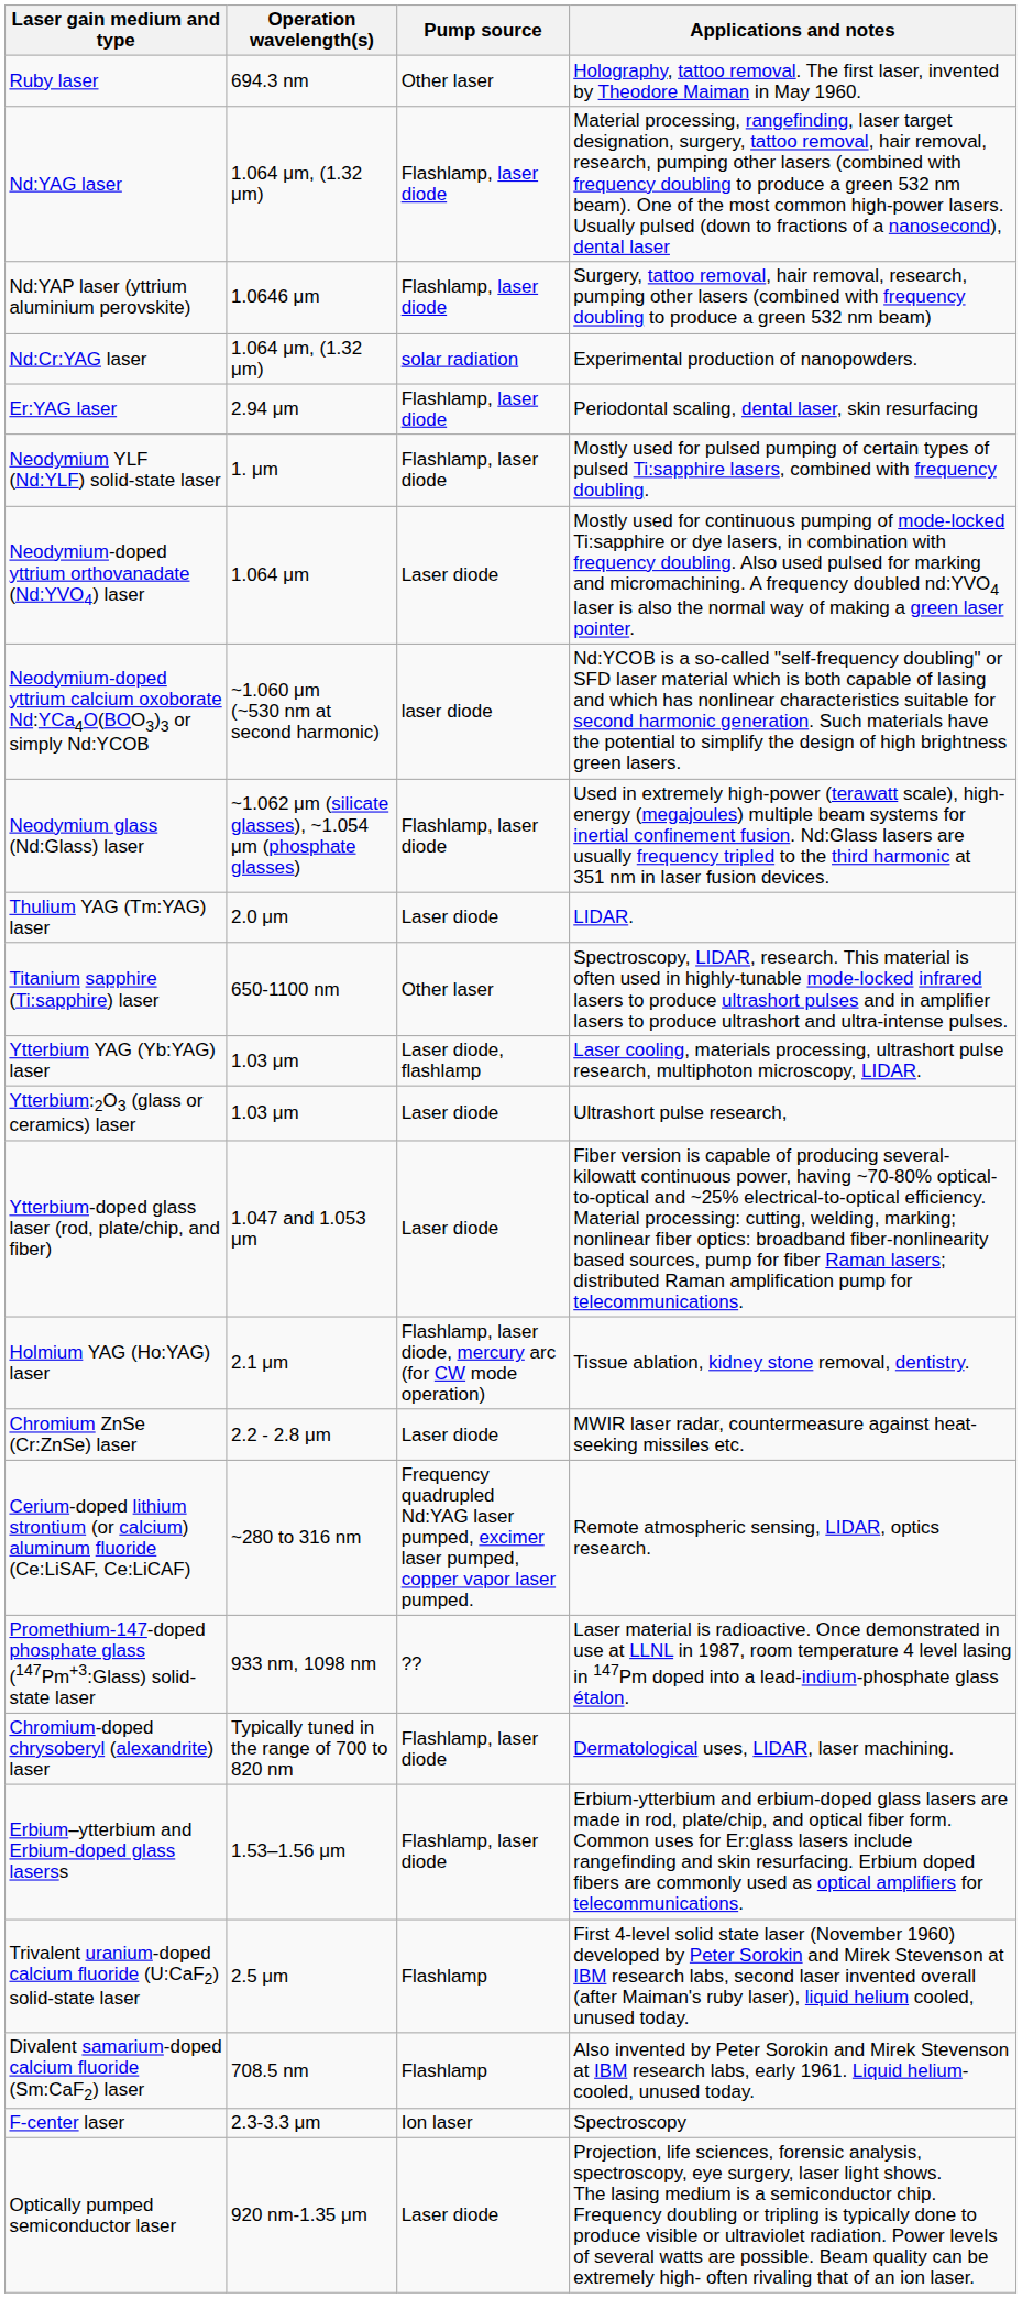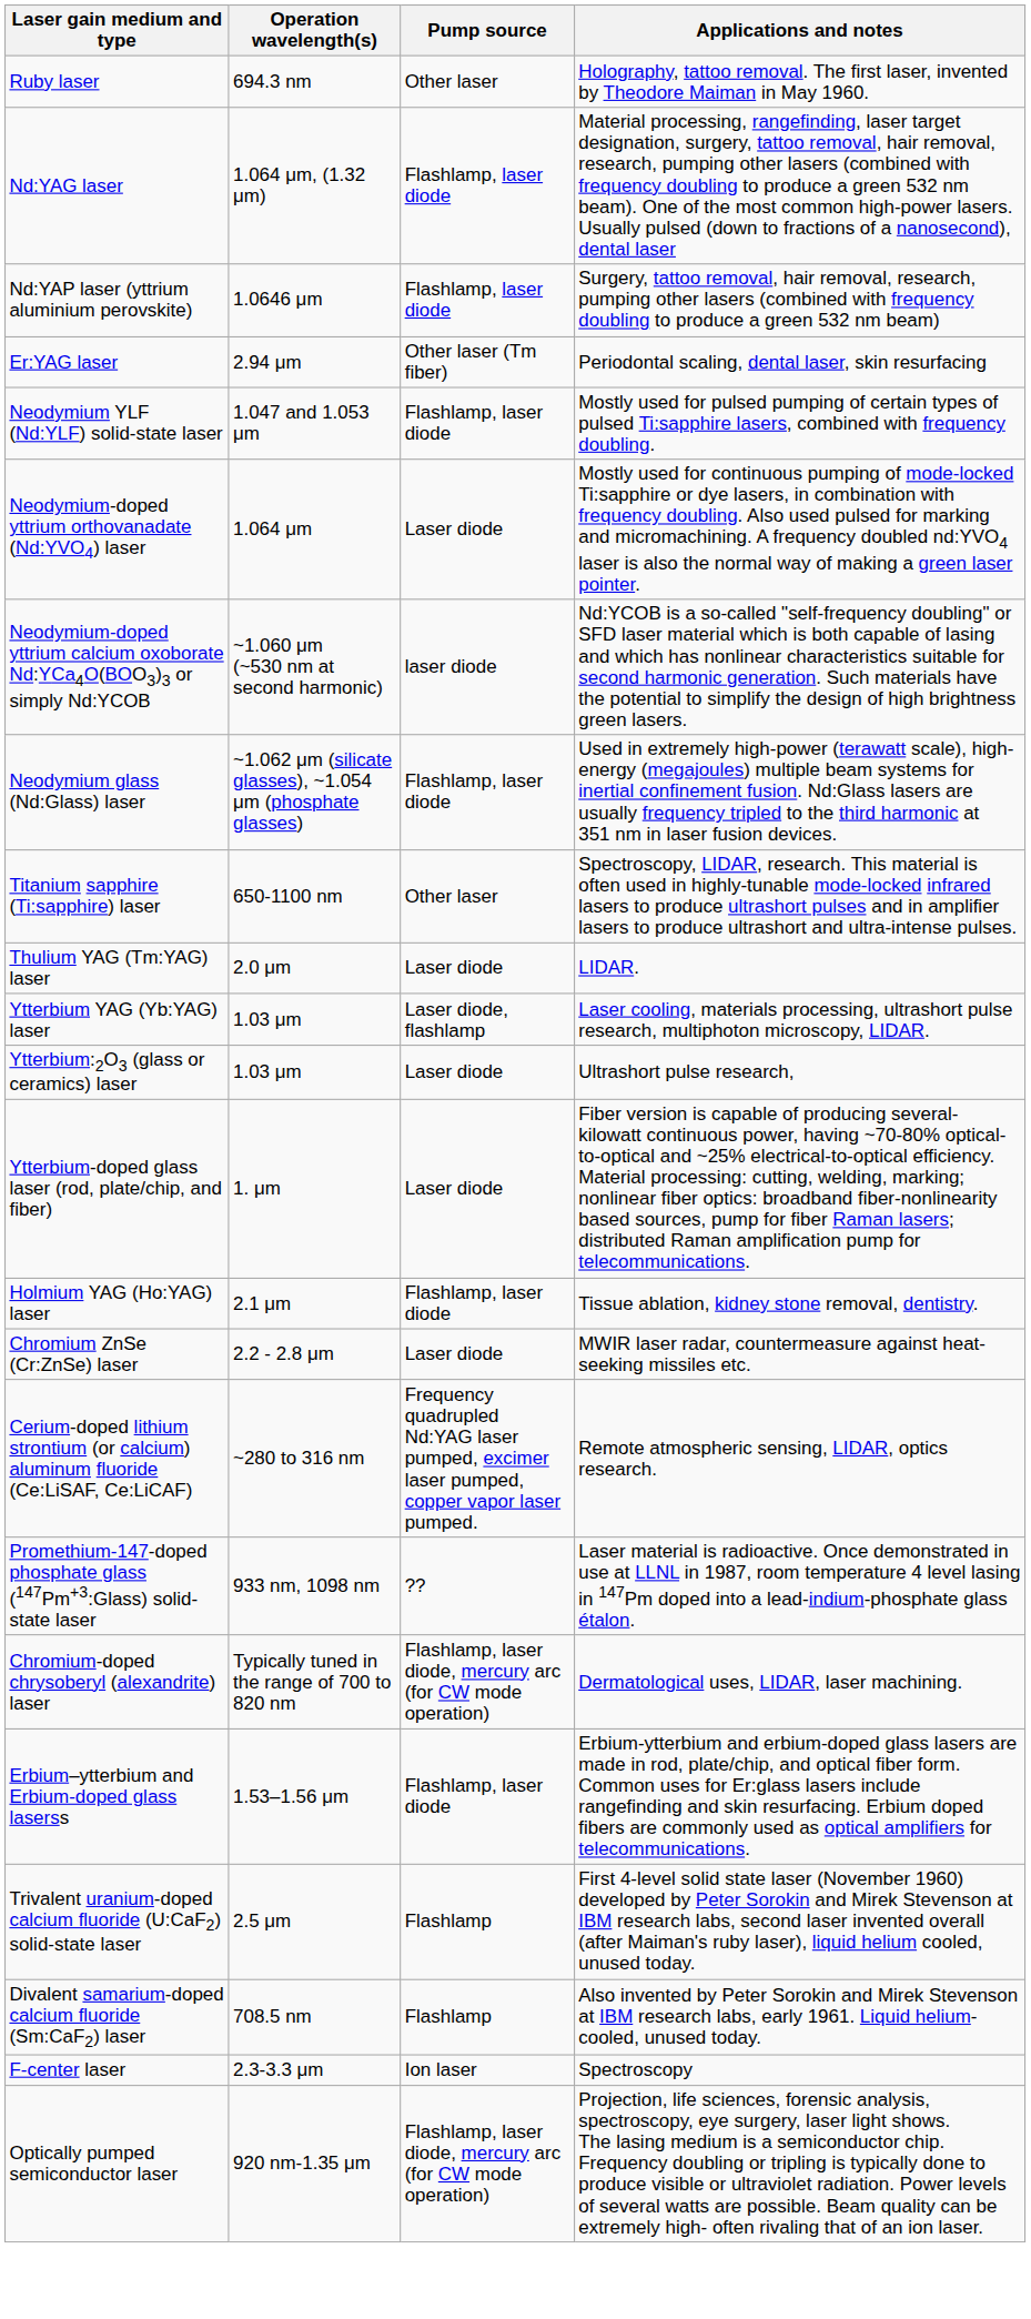 <table class="wikitable sortable">
 <tr>
 <th>Laser gain medium and type</th>
 <th class="unsortable">Operation wavelength(s)</th>
 <th class="unsortable">Pump source</th>
 <th class="unsortable">Applications and notes</th>
 </tr>
 <tr>
 <td><a href='#'>Ruby laser</a></td>
 <td>694.3 nm</td>
 <td>Other laser</td>
 <td><a href='#'>Holography</a>, <a href='#'>tattoo removal</a>. The first laser, invented by <a href='#'>Theodore Maiman</a> in May 1960.</td>
 </tr>
 <tr>
 <td><a href='#'>Nd:YAG laser</a></td>
 <td>1.064 μm, (1.32 μm)</td>
 <td>Flashlamp, <a href='#'>laser diode</a></td>
 <td>Material processing, <a href='#'>rangefinding</a>, laser target designation, surgery, <a href='#'>tattoo removal</a>, hair removal, research, pumping other lasers (combined with <a href='#'>frequency doubling</a> to produce a green 532 nm beam). One of the most common high-power lasers. Usually pulsed (down to fractions of a <a href='#'>nanosecond</a>), <a href='#'>dental laser</a></td>
 </tr>
 <tr>
 <td>Nd:YAP laser (yttrium aluminium perovskite)</td>
 <td>1.0646 μm</td>
 <td>Flashlamp, <a href='#'>laser diode</a></td>
 <td>Surgery, <a href='#'>tattoo removal</a>, hair removal, research, pumping other lasers (combined with <a href='#'>frequency doubling</a> to produce a green 532 nm beam)</td>
 </tr>
 <tr>
-<td><a href='#'>Nd:Cr:YAG</a> laser</td>
-<td>1.064 μm, (1.32 μm)</td>
-<td><a href='#'>solar radiation</a></td>
-<td>Experimental production of nanopowders.</td>
-</tr>
-<tr>
 <td><a href='#'>Er:YAG laser</a></td>
 <td>2.94 μm</td>
-<td>Flashlamp, <a href='#'>laser diode</a></td>
+<td>Other laser (Tm fiber)</td>
 <td>Periodontal scaling, <a href='#'>dental laser</a>, skin resurfacing</td>
 </tr>
 <tr>
 <td><a href='#'>Neodymium</a> YLF (<a href='#'>Nd:YLF</a>) solid-state laser</td>
-<td>1. μm</td>
+<td>1.047 and 1.053 μm</td>
 <td>Flashlamp, laser diode</td>
 <td>Mostly used for pulsed pumping of certain types of pulsed <a href='#'>Ti:sapphire lasers</a>, combined with <a href='#'>frequency doubling</a>.</td>
 </tr>
 <tr>
 <td><a href='#'>Neodymium</a>-doped <a href='#'>yttrium orthovanadate</a> (<a href='#'>Nd:YVO<sub>4</sub></a>) laser</td>
 <td>1.064 μm</td>
 <td>Laser diode</td>
 <td>Mostly used for continuous pumping of <a href='#'>mode-locked</a> Ti:sapphire or dye lasers, in combination with <a href='#'>frequency doubling</a>. Also used pulsed for marking and micromachining. A frequency doubled nd:YVO<sub>4</sub> laser is also the normal way of making a <a href='#'>green laser pointer</a>.</td>
 </tr>
 <tr>
 <td><a href='#'>Neodymium-doped yttrium calcium oxoborate</a> <a href='#'>Nd</a>:<a href='#'>Y</a><a href='#'>Ca</a><sub>4</sub><a href='#'>O</a>(<a href='#'>BO</a>O<sub>3</sub>)<sub>3</sub> or simply Nd:YCOB</td>
 <td>~1.060 μm (~530 nm at second harmonic)</td>
 <td>laser diode</td>
 <td>Nd:YCOB is a so-called "self-frequency doubling" or SFD laser material which is both capable of lasing and which has nonlinear characteristics suitable for <a href='#'>second harmonic generation</a>. Such materials have the potential to simplify the design of high brightness green lasers.</td>
 </tr>
 <tr>
 <td><a href='#'>Neodymium glass</a> (Nd:Glass) laser</td>
 <td>~1.062 μm (<a href='#'>silicate glasses</a>), ~1.054 μm (<a href='#'>phosphate glasses</a>)</td>
 <td>Flashlamp, laser diode</td>
 <td>Used in extremely high-power (<a href='#'>terawatt</a> scale), high-energy (<a href='#'>megajoules</a>) multiple beam systems for <a href='#'>inertial confinement fusion</a>. Nd:Glass lasers are usually <a href='#'>frequency tripled</a> to the <a href='#'>third harmonic</a> at 351 nm in laser fusion devices.</td>
 </tr>
 <tr>
+<td><a href='#'>Titanium</a> <a href='#'>sapphire</a> (<a href='#'>Ti:sapphire</a>) laser</td>
+<td>650-1100 nm</td>
+<td>Other laser</td>
+<td>Spectroscopy, <a href='#'>LIDAR</a>, research. This material is often used in highly-tunable <a href='#'>mode-locked</a> <a href='#'>infrared</a> lasers to produce <a href='#'>ultrashort pulses</a> and in amplifier lasers to produce ultrashort and ultra-intense pulses.</td>
+</tr>
+<tr>
 <td><a href='#'>Thulium</a> YAG (Tm:YAG) laser</td>
 <td>2.0 μm</td>
 <td>Laser diode</td>
 <td><a href='#'>LIDAR</a>.</td>
-</tr>
-<tr>
-<td><a href='#'>Titanium</a> <a href='#'>sapphire</a> (<a href='#'>Ti:sapphire</a>) laser</td>
-<td>650-1100 nm</td>
-<td>Other laser</td>
-<td>Spectroscopy, <a href='#'>LIDAR</a>, research. This material is often used in highly-tunable <a href='#'>mode-locked</a> <a href='#'>infrared</a> lasers to produce <a href='#'>ultrashort pulses</a> and in amplifier lasers to produce ultrashort and ultra-intense pulses.</td>
 </tr>
 <tr>
 <td><a href='#'>Ytterbium</a> YAG (Yb:YAG) laser</td>
 <td>1.03 μm</td>
 <td>Laser diode, flashlamp</td>
 <td><a href='#'>Laser cooling</a>, materials processing, ultrashort pulse research, multiphoton microscopy, <a href='#'>LIDAR</a>.</td>
 </tr>
 <tr>
 <td><a href='#'>Ytterbium</a>:<sub>2</sub>O<sub>3</sub> (glass or ceramics) laser</td>
 <td>1.03 μm</td>
 <td>Laser diode</td>
 <td>Ultrashort pulse research, </td>
 </tr>
 <tr>
 <td><a href='#'>Ytterbium</a>-doped glass laser (rod, plate/chip, and fiber)</td>
-<td>1.047 and 1.053 μm</td>
+<td>1. μm</td>
 <td>Laser diode</td>
 <td>Fiber version is capable of producing several-kilowatt continuous power, having ~70-80% optical-to-optical and ~25% electrical-to-optical efficiency. Material processing: cutting, welding, marking; nonlinear fiber optics: broadband fiber-nonlinearity based sources, pump for fiber <a href='#'>Raman lasers</a>; distributed Raman amplification pump for <a href='#'>telecommunications</a>.</td>
 </tr>
 <tr>
 <td><a href='#'>Holmium</a> YAG (Ho:YAG) laser</td>
 <td>2.1 μm</td>
-<td>Flashlamp, laser diode, <a href='#'>mercury</a> arc (for <a href='#'>CW</a> mode operation)</td>
+<td>Flashlamp, laser diode</td>
 <td>Tissue ablation, <a href='#'>kidney stone</a> removal, <a href='#'>dentistry</a>.</td>
 </tr>
 <tr>
 <td><a href='#'>Chromium</a> ZnSe (Cr:ZnSe) laser</td>
 <td>2.2 - 2.8 μm</td>
 <td>Laser diode</td>
 <td>MWIR laser radar, countermeasure against heat-seeking missiles etc.</td>
 </tr>
 <tr>
 <td><a href='#'>Cerium</a>-doped <a href='#'>lithium</a> <a href='#'>strontium</a> (or <a href='#'>calcium</a>) <a href='#'>aluminum</a> <a href='#'>fluoride</a> (Ce:LiSAF, Ce:LiCAF)</td>
 <td>~280 to 316 nm</td>
 <td>Frequency quadrupled Nd:YAG laser pumped, <a href='#'>excimer</a> laser pumped, <a href='#'>copper vapor laser</a> pumped.</td>
 <td>Remote atmospheric sensing, <a href='#'>LIDAR</a>, optics research.</td>
 </tr>
 <tr>
 <td><a href='#'>Promethium-147</a>-doped <a href='#'>phosphate glass</a> (<sup>147</sup>Pm<sup>+3</sup>:Glass) solid-state laser</td>
 <td>933 nm, 1098 nm</td>
 <td>??</td>
 <td>Laser material is radioactive. Once demonstrated in use at <a href='#'>LLNL</a> in 1987, room temperature 4 level lasing in <sup>147</sup>Pm doped into a lead-<a href='#'>indium</a>-phosphate glass <a href='#'>étalon</a>.</td>
 </tr>
 <tr>
 <td><a href='#'>Chromium</a>-doped <a href='#'>chrysoberyl</a> (<a href='#'>alexandrite</a>) laser</td>
 <td>Typically tuned in the range of 700 to 820 nm</td>
-<td>Flashlamp, laser diode</td>
+<td>Flashlamp, laser diode, <a href='#'>mercury</a> arc (for <a href='#'>CW</a> mode operation)</td>
 <td><a href='#'>Dermatological</a> uses, <a href='#'>LIDAR</a>, laser machining.</td>
 </tr>
 <tr>
 <td><a href='#'>Erbium</a>–ytterbium and <a href='#'>Erbium-doped glass lasers</a>s</td>
 <td>1.53–1.56 μm</td>
 <td>Flashlamp, laser diode</td>
 <td>Erbium-ytterbium and erbium-doped glass lasers are made in rod, plate/chip, and optical fiber form. Common uses for Er:glass lasers include rangefinding and skin resurfacing. Erbium doped fibers are commonly used as <a href='#'>optical amplifiers</a> for <a href='#'>telecommunications</a>.</td>
 </tr>
 <tr>
 <td>Trivalent <a href='#'>uranium</a>-doped <a href='#'>calcium fluoride</a> (U:CaF<sub>2</sub>) solid-state laser</td>
 <td>2.5 μm</td>
 <td>Flashlamp</td>
 <td>First 4-level solid state laser (November 1960) developed by <a href='#'>Peter Sorokin</a> and Mirek Stevenson at <a href='#'>IBM</a> research labs, second laser invented overall (after Maiman's ruby laser), <a href='#'>liquid helium</a> cooled, unused today. </td>
 </tr>
 <tr>
 <td>Divalent <a href='#'>samarium</a>-doped <a href='#'>calcium fluoride</a> (Sm:CaF<sub>2</sub>) laser</td>
 <td>708.5 nm</td>
 <td>Flashlamp</td>
 <td>Also invented by Peter Sorokin and Mirek Stevenson at <a href='#'>IBM</a> research labs, early 1961. <a href='#'>Liquid helium</a>-cooled, unused today. </td>
 </tr>
 <tr>
 <td><a href='#'>F-center</a> laser</td>
 <td>2.3-3.3 μm</td>
 <td>Ion laser</td>
 <td>Spectroscopy</td>
 </tr>
 <tr>
 <td>Optically pumped semiconductor laser</td>
 <td>920 nm-1.35 μm</td>
-<td>Laser diode</td>
+<td>Flashlamp, laser diode, <a href='#'>mercury</a> arc (for <a href='#'>CW</a> mode operation)</td>
 <td>Projection, life sciences, forensic analysis, spectroscopy, eye surgery, laser light shows.<br>The lasing medium is a semiconductor chip.  Frequency doubling or tripling is typically done to produce visible or ultraviolet radiation.  Power levels of several watts are possible.  Beam quality can be extremely high- often rivaling that of an ion laser.</td>
 </tr>
 </table>
